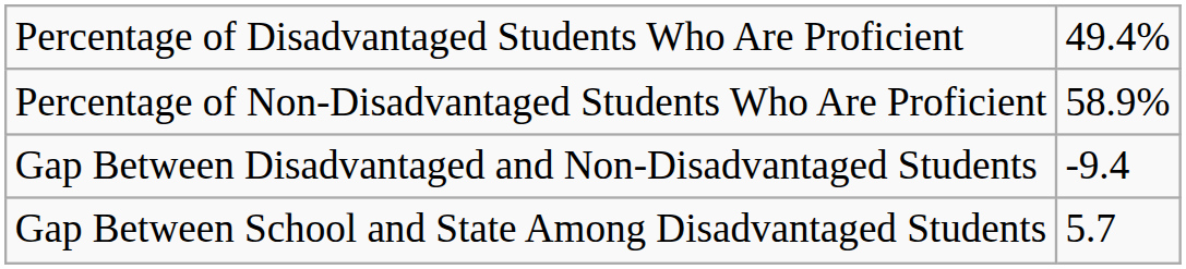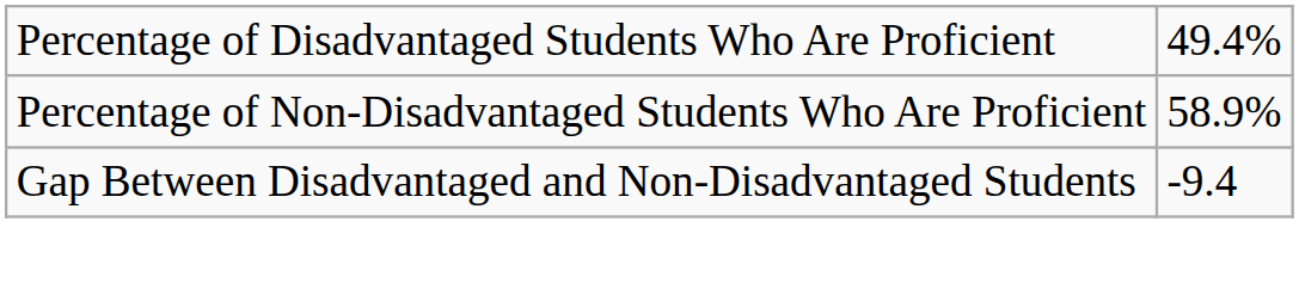 <table class="wikitable">
 <tr>
 <td>Percentage of Disadvantaged Students Who Are Proficient</td>
 <td>49.4%</td>
 </tr>
 <tr>
 <td>Percentage of Non-Disadvantaged Students Who Are Proficient</td>
 <td>58.9%</td>
 </tr>
 <tr>
 <td>Gap Between Disadvantaged and Non-Disadvantaged Students</td>
 <td>-9.4</td>
 </tr>
-<tr>
-<td>Gap Between School and State Among Disadvantaged Students</td>
-<td>5.7</td>
-</tr>
 </table>
